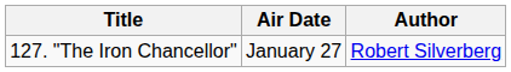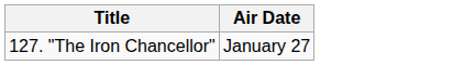 <table class="wikitable">
 <tr>
 <th>Title</th>
 <th>Air Date</th>
-<th>Author</th>
 </tr>
 <tr>
 <td>127. "The Iron Chancellor"</td>
 <td>January 27</td>
-<td><a href='#'>Robert Silverberg</a></td>
 </tr>
 </table>
